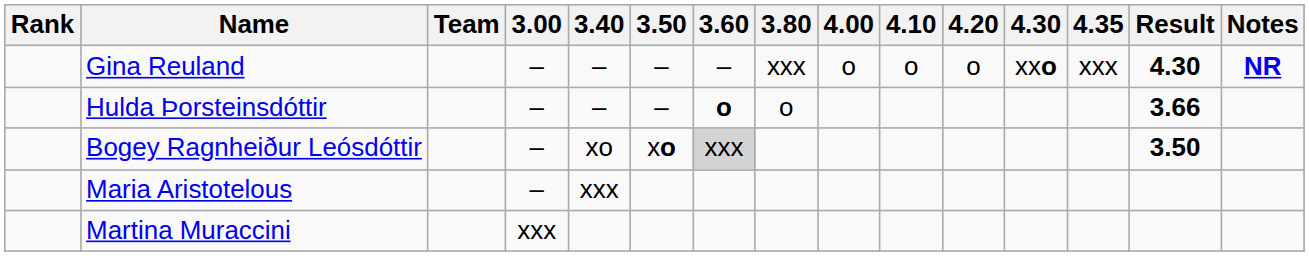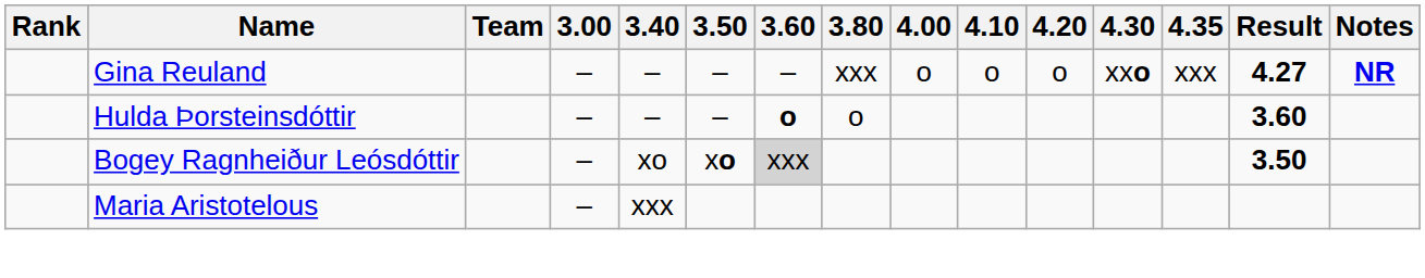 <table class="wikitable sortable" style="text-align:center">
 <tr>
 <th>Rank</th>
 <th>Name</th>
 <th>Team</th>
 <th>3.00</th>
 <th>3.40</th>
 <th>3.50</th>
 <th>3.60</th>
 <th>3.80</th>
 <th>4.00</th>
 <th>4.10</th>
 <th>4.20</th>
 <th>4.30</th>
 <th>4.35</th>
 <th>Result</th>
 <th>Notes</th>
 </tr>
 <tr>
 <td></td>
 <td align="left"><a href='#'>Gina Reuland</a></td>
 <td align=left></td>
 <td>–</td>
 <td>–</td>
 <td>–</td>
 <td>–</td>
 <td>xxx</td>
 <td>o</td>
 <td>o</td>
 <td>o</td>
 <td>xx<strong>o</strong></td>
 <td>xxx</td>
-<td><strong>4.30</strong></td>
+<td><strong>4.27</strong></td>
 <td><strong><a href='#'>NR</a></strong></td>
 </tr>
 <tr>
 <td></td>
 <td align="left"><a href='#'>Hulda Þorsteinsdóttir</a></td>
 <td align=left></td>
 <td>–</td>
 <td>–</td>
 <td>–</td>
 <td><strong>o</strong></td>
 <td>o</td>
 <td></td>
 <td></td>
 <td></td>
 <td></td>
 <td></td>
-<td><strong>3.66</strong></td>
+<td><strong>3.60</strong></td>
 <td></td>
 </tr>
 <tr>
 <td></td>
 <td align="left"><a href='#'>Bogey Ragnheiður Leósdóttir</a></td>
 <td align=left></td>
 <td>–</td>
 <td>xo</td>
 <td>x<strong>o</strong></td>
 <td style="background: lightgrey;">xxx</td>
 <td></td>
 <td></td>
 <td></td>
 <td></td>
 <td></td>
 <td></td>
 <td><strong>3.50</strong></td>
 <td></td>
 </tr>
 <tr>
 <td></td>
 <td align="left"><a href='#'>Maria Aristotelous</a></td>
 <td align=left></td>
 <td>–</td>
 <td>xxx</td>
 <td></td>
 <td></td>
 <td></td>
 <td></td>
 <td></td>
 <td></td>
 <td></td>
 <td></td>
 <td><strong></strong></td>
 <td></td>
 </tr>
-<tr>
-<td></td>
-<td align="left"><a href='#'>Martina Muraccini</a></td>
-<td align=left></td>
-<td>xxx</td>
-<td></td>
-<td></td>
-<td></td>
-<td></td>
-<td></td>
-<td></td>
-<td></td>
-<td></td>
-<td></td>
-<td><strong></strong></td>
-<td></td>
-</tr>
 </table>
